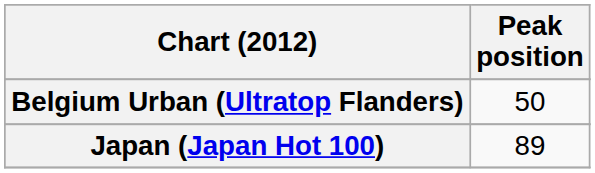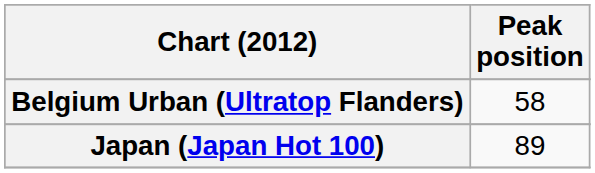 <table class="wikitable sortable plainrowheaders">
 <tr>
 <th scope="col">Chart (2012)</th>
 <th scope="col">Peak<br>position</th>
 </tr>
 <tr>
 </tr>
 <tr>
 <th scope="row">Belgium Urban (<a href='#'>Ultratop</a> Flanders)</th>
-<td align=center>50</td>
+<td align=center>58</td>
 </tr>
 <tr>
 </tr>
 <tr>
 <th scope="row">Japan (<a href='#'>Japan Hot 100</a>)</th>
 <td style="text-align:center;">89</td>
 </tr>
 <tr>
 </tr>
 </table>
